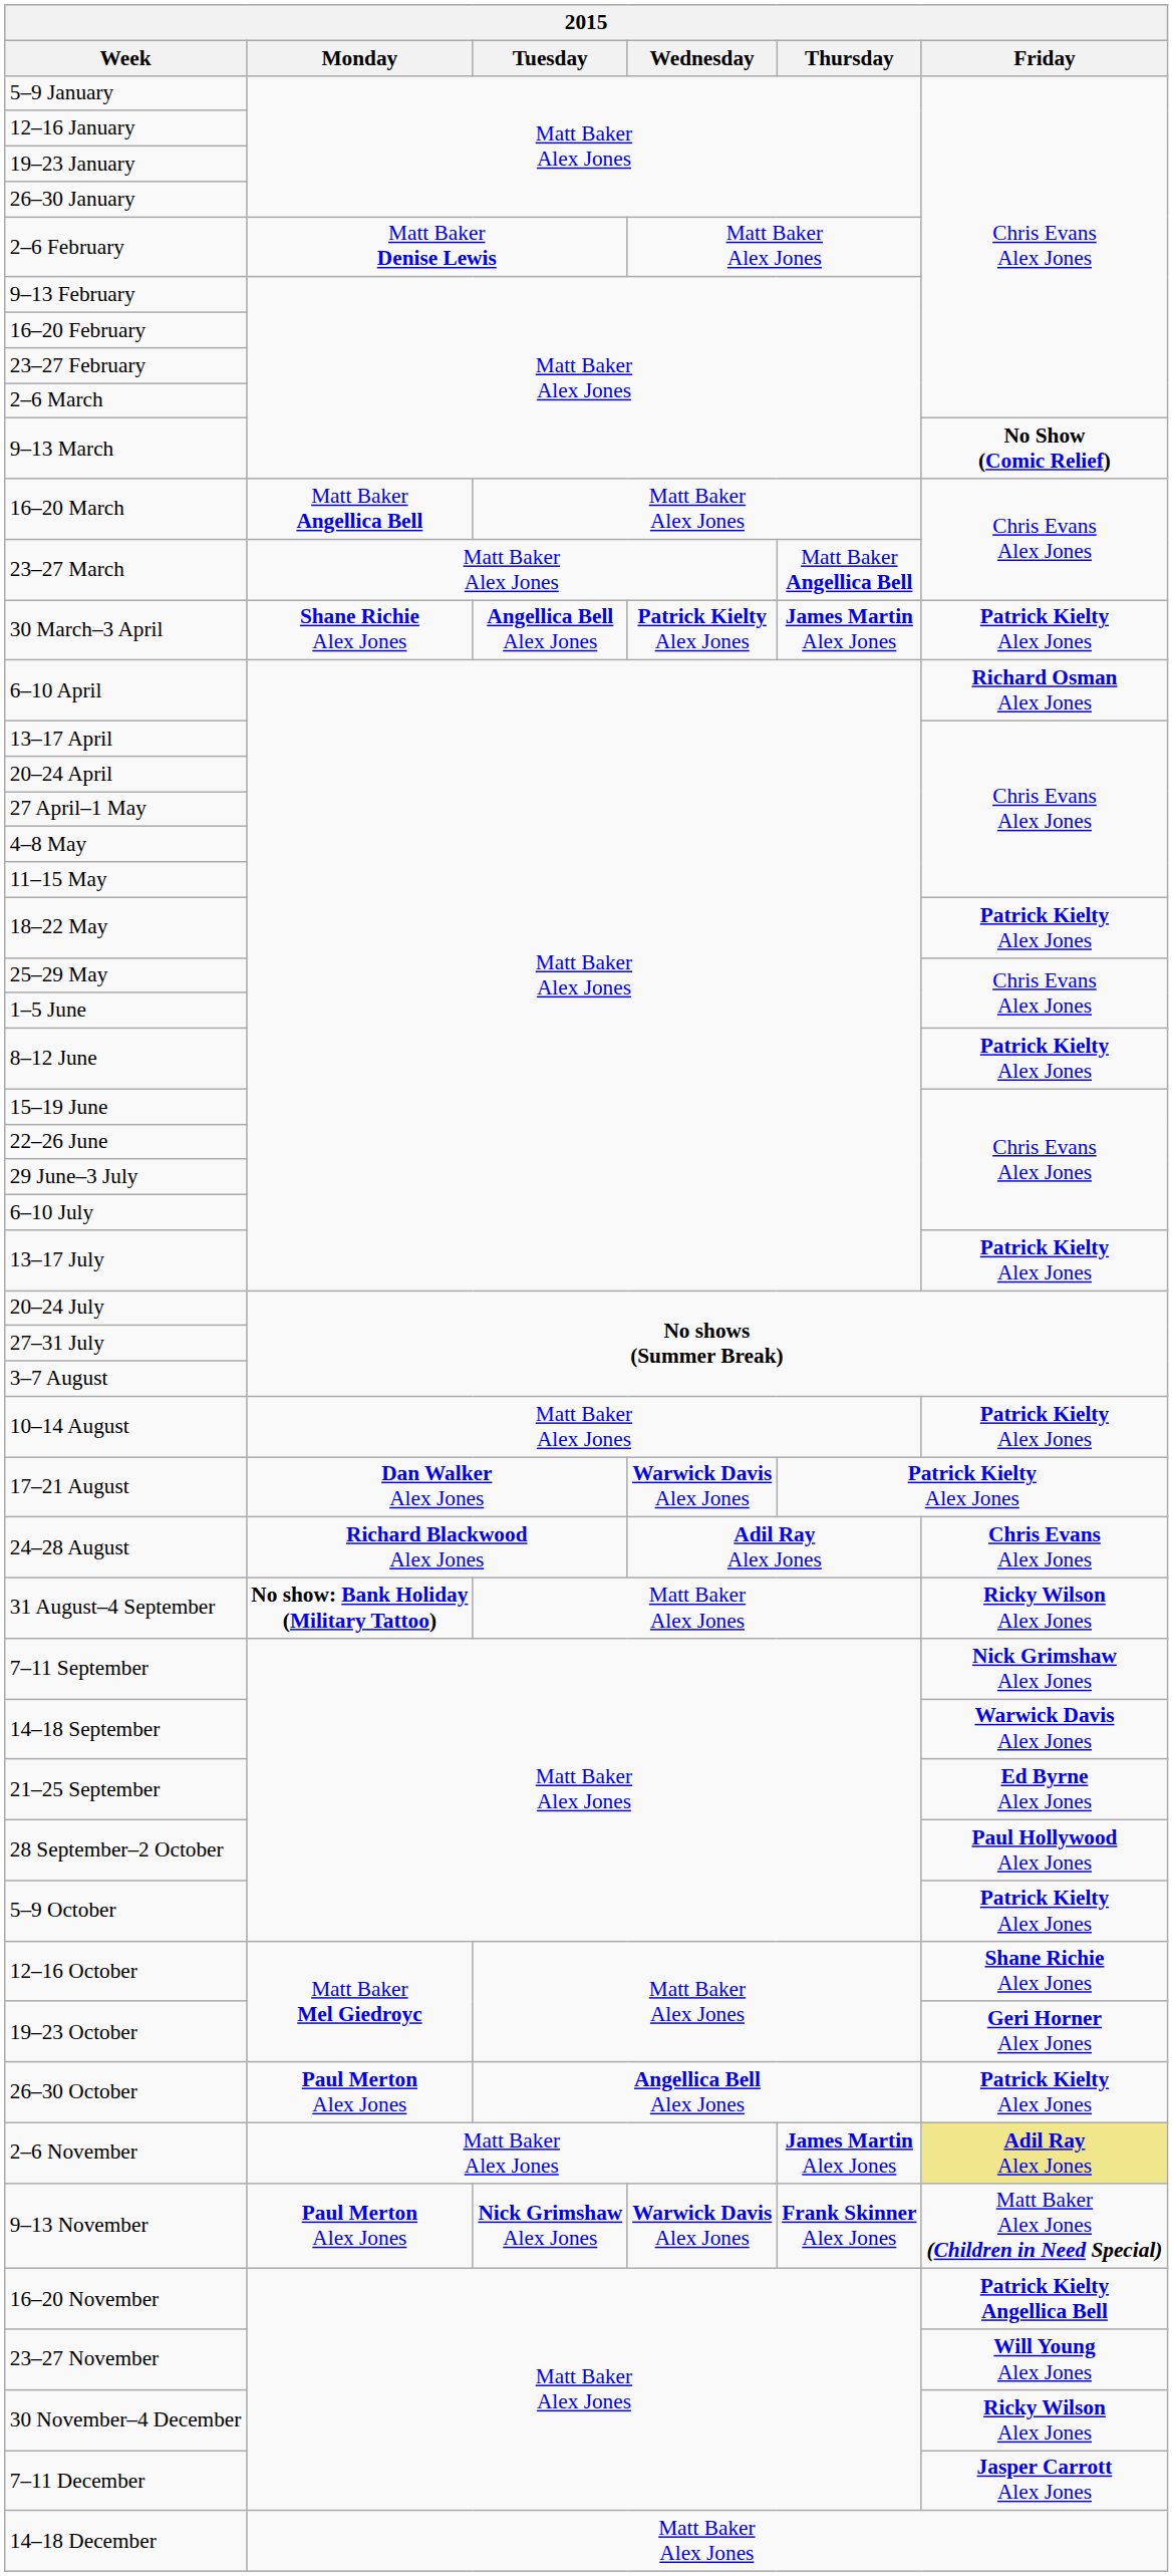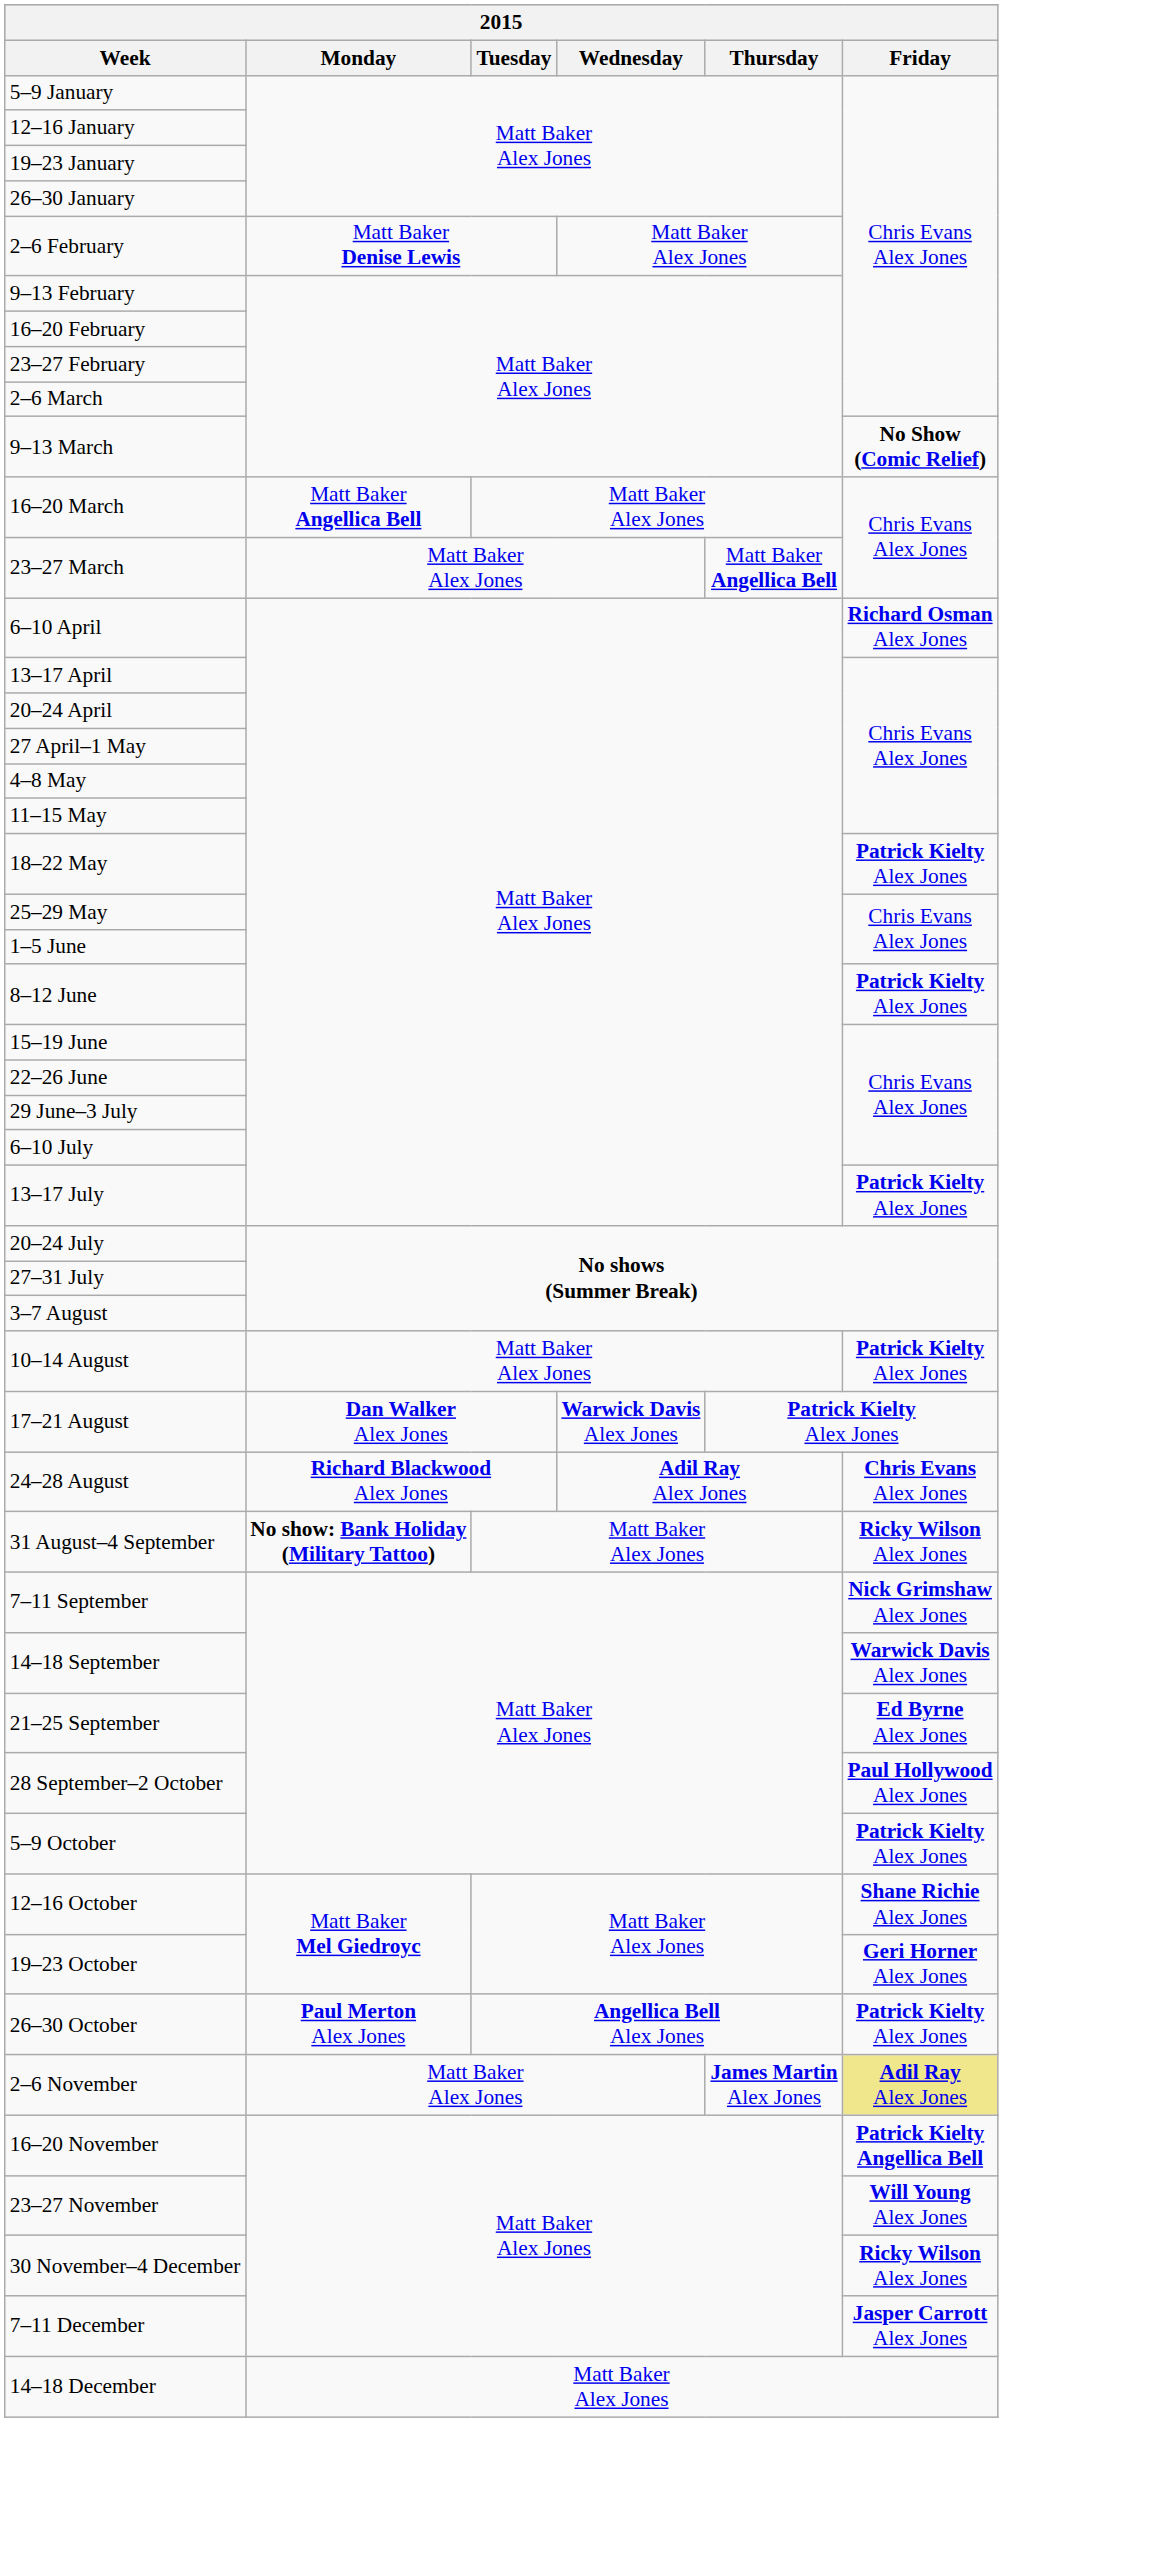 <table class="wikitable mw-collapsible" style="border:1px #aaa solid; font-size:90%;">
 <tr style="text-align:center; background:#b0c4de;">
 <th colspan=6>2015</th>
 </tr>
 <tr>
 <th>Week</th>
 <th>Monday</th>
 <th>Tuesday</th>
 <th>Wednesday</th>
 <th>Thursday</th>
 <th>Friday</th>
 </tr>
 <tr>
 <td>5–9 January</td>
 <td colspan="4" rowspan="4" style="text-align:center;"><a href='#'>Matt Baker</a><br><a href='#'>Alex Jones</a></td>
 <td rowspan="9" style="text-align:center;"><a href='#'>Chris Evans</a><br><a href='#'>Alex Jones</a></td>
 </tr>
 <tr>
 <td>12–16 January</td>
 </tr>
 <tr>
 <td>19–23 January</td>
 </tr>
 <tr>
 <td>26–30 January</td>
 </tr>
 <tr>
 <td>2–6 February</td>
 <td colspan="2" style="text-align:center;"><a href='#'>Matt Baker</a><br><strong><a href='#'>Denise Lewis</a></strong></td>
 <td colspan="2" style="text-align:center;"><a href='#'>Matt Baker</a><br><a href='#'>Alex Jones</a></td>
 </tr>
 <tr>
 <td>9–13 February</td>
 <td rowspan="5" colspan="4" style="text-align:center;"><a href='#'>Matt Baker</a><br><a href='#'>Alex Jones</a></td>
 </tr>
 <tr>
 <td>16–20 February</td>
 </tr>
 <tr>
 <td>23–27 February</td>
 </tr>
 <tr>
 <td>2–6 March</td>
 </tr>
 <tr>
 <td>9–13 March</td>
 <td style="text-align:center;"><strong>No Show<br>(<a href='#'>Comic Relief</a>)</strong></td>
 </tr>
 <tr>
 <td>16–20 March</td>
 <td style="text-align:center;"><a href='#'>Matt Baker</a><br><strong><a href='#'>Angellica Bell</a></strong></td>
 <td colspan="3" style="text-align:center;"><a href='#'>Matt Baker</a><br><a href='#'>Alex Jones</a></td>
 <td rowspan="2" style="text-align:center;"><a href='#'>Chris Evans</a><br><a href='#'>Alex Jones</a></td>
 </tr>
 <tr>
 <td>23–27 March</td>
 <td colspan="3" style="text-align:center;"><a href='#'>Matt Baker</a><br><a href='#'>Alex Jones</a></td>
 <td style="text-align:center;"><a href='#'>Matt Baker</a><br><strong><a href='#'>Angellica Bell</a></strong></td>
-</tr>
-<tr>
-<td>30 March–3 April</td>
-<td style="text-align:center;"><strong><a href='#'>Shane Richie</a></strong><br><a href='#'>Alex Jones</a></td>
-<td style="text-align:center;"><strong><a href='#'>Angellica Bell</a></strong><br><a href='#'>Alex Jones</a></td>
-<td style="text-align:center;"><strong><a href='#'>Patrick Kielty</a></strong><br><a href='#'>Alex Jones</a></td>
-<td style="text-align:center;"><strong><a href='#'>James Martin</a></strong><br><a href='#'>Alex Jones</a></td>
-<td style="text-align:center;"><strong><a href='#'>Patrick Kielty</a></strong><br><a href='#'>Alex Jones</a></td>
 </tr>
 <tr>
 <td>6–10 April</td>
 <td colspan="4" rowspan="15" style="text-align:center;"><a href='#'>Matt Baker</a><br><a href='#'>Alex Jones</a></td>
 <td style="text-align:center;"><strong><a href='#'>Richard Osman</a></strong><br><a href='#'>Alex Jones</a></td>
 </tr>
 <tr>
 <td>13–17 April</td>
 <td rowspan="5" style="text-align:center;"><a href='#'>Chris Evans</a><br><a href='#'>Alex Jones</a></td>
 </tr>
 <tr>
 <td>20–24 April</td>
 </tr>
 <tr>
 <td>27 April–1 May</td>
 </tr>
 <tr>
 <td>4–8 May</td>
 </tr>
 <tr>
 <td>11–15 May</td>
 </tr>
 <tr>
 <td>18–22 May</td>
 <td style="text-align:center;"><strong><a href='#'>Patrick Kielty</a></strong><br><a href='#'>Alex Jones</a></td>
 </tr>
 <tr>
 <td>25–29 May</td>
 <td rowspan="2" style="text-align:center;"><a href='#'>Chris Evans</a><br><a href='#'>Alex Jones</a></td>
 </tr>
 <tr>
 <td>1–5 June</td>
 </tr>
 <tr>
 <td>8–12 June</td>
 <td style="text-align:center;"><strong><a href='#'>Patrick Kielty</a></strong><br><a href='#'>Alex Jones</a></td>
 </tr>
 <tr>
 <td>15–19 June</td>
 <td rowspan="4" style="text-align:center;"><a href='#'>Chris Evans</a><br><a href='#'>Alex Jones</a></td>
 </tr>
 <tr>
 <td>22–26 June</td>
 </tr>
 <tr>
 <td>29 June–3 July</td>
 </tr>
 <tr>
 <td>6–10 July</td>
 </tr>
 <tr>
 <td>13–17 July</td>
 <td style="text-align:center;"><strong><a href='#'>Patrick Kielty</a></strong><br><a href='#'>Alex Jones</a></td>
 </tr>
 <tr>
 <td>20–24 July</td>
 <td rowspan="3" colspan="5" style="text-align:center;"><strong>No shows<br>(Summer Break)</strong></td>
 </tr>
 <tr>
 <td>27–31 July</td>
 </tr>
 <tr>
 <td>3–7 August</td>
 </tr>
 <tr>
 <td>10–14 August</td>
 <td colspan="4" style="text-align:center;"><a href='#'>Matt Baker</a><br><a href='#'>Alex Jones</a></td>
 <td style="text-align:center;"><strong><a href='#'>Patrick Kielty</a></strong><br><a href='#'>Alex Jones</a></td>
 </tr>
 <tr>
 <td>17–21 August</td>
 <td colspan="2" style="text-align:center;"><strong><a href='#'>Dan Walker</a></strong><br><a href='#'>Alex Jones</a></td>
 <td style="text-align:center;"><strong><a href='#'>Warwick Davis</a></strong><br><a href='#'>Alex Jones</a></td>
 <td colspan="2" style="text-align:center;"><strong><a href='#'>Patrick Kielty</a></strong><br><a href='#'>Alex Jones</a></td>
 </tr>
 <tr>
 <td>24–28 August</td>
 <td colspan="2" style="text-align:center;"><strong><a href='#'>Richard Blackwood</a></strong><br><a href='#'>Alex Jones</a></td>
 <td colspan="2" style="text-align:center;"><strong><a href='#'>Adil Ray</a></strong><br><a href='#'>Alex Jones</a></td>
 <td style="text-align:center;"><strong><a href='#'>Chris Evans</a></strong><br><a href='#'>Alex Jones</a></td>
 </tr>
 <tr>
 <td>31 August–4 September</td>
 <td style="text-align:center;"><strong>No show: <a href='#'>Bank Holiday</a><br>(<a href='#'>Military Tattoo</a>)</strong></td>
 <td colspan="3" style="text-align:center;"><a href='#'>Matt Baker</a><br><a href='#'>Alex Jones</a></td>
 <td style="text-align:center;"><strong><a href='#'>Ricky Wilson</a></strong><br><a href='#'>Alex Jones</a></td>
 </tr>
 <tr>
 <td>7–11 September</td>
 <td colspan="4" rowspan="5" style="text-align:center;"><a href='#'>Matt Baker</a><br><a href='#'>Alex Jones</a></td>
 <td style="text-align:center;"><strong><a href='#'>Nick Grimshaw</a></strong><br><a href='#'>Alex Jones</a></td>
 </tr>
 <tr>
 <td>14–18 September</td>
 <td style="text-align:center;"><strong><a href='#'>Warwick Davis</a></strong><br><a href='#'>Alex Jones</a></td>
 </tr>
 <tr>
 <td>21–25 September</td>
 <td style="text-align:center;"><strong><a href='#'>Ed Byrne</a></strong><br><a href='#'>Alex Jones</a></td>
 </tr>
 <tr>
 <td>28 September–2 October</td>
 <td style="text-align:center;"><strong><a href='#'>Paul Hollywood</a></strong><br><a href='#'>Alex Jones</a></td>
 </tr>
 <tr>
 <td>5–9 October</td>
 <td style="text-align:center;"><strong><a href='#'>Patrick Kielty</a></strong><br><a href='#'>Alex Jones</a></td>
 </tr>
 <tr>
 <td>12–16 October</td>
 <td rowspan="2" style="text-align:center;"><a href='#'>Matt Baker</a><br><strong><a href='#'>Mel Giedroyc</a></strong></td>
 <td rowspan="2" colspan="3" style="text-align:center;"><a href='#'>Matt Baker</a><br><a href='#'>Alex Jones</a></td>
 <td style="text-align:center;"><strong><a href='#'>Shane Richie</a></strong><br><a href='#'>Alex Jones</a></td>
 </tr>
 <tr>
 <td>19–23 October</td>
 <td style="text-align:center;"><strong><a href='#'>Geri Horner</a></strong><br><a href='#'>Alex Jones</a></td>
 </tr>
 <tr>
 <td>26–30 October</td>
 <td style="text-align:center;"><strong><a href='#'>Paul Merton</a></strong><br><a href='#'>Alex Jones</a></td>
 <td colspan="3" style="text-align:center;"><strong><a href='#'>Angellica Bell</a></strong><br><a href='#'>Alex Jones</a></td>
 <td style="text-align:center;"><strong><a href='#'>Patrick Kielty</a></strong><br><a href='#'>Alex Jones</a></td>
 </tr>
 <tr>
 <td>2–6 November</td>
 <td colspan="3" style="text-align:center;"><a href='#'>Matt Baker</a><br><a href='#'>Alex Jones</a></td>
 <td style="text-align:center;"><strong><a href='#'>James Martin</a></strong><br><a href='#'>Alex Jones</a></td>
 <td style="background: khaki; text-align:center;"><strong><a href='#'>Adil Ray</a></strong><br><a href='#'>Alex Jones</a></td>
 </tr>
 <tr>
-<td>9–13 November</td>
-<td style="text-align:center;"><strong><a href='#'>Paul Merton</a></strong><br><a href='#'>Alex Jones</a></td>
-<td style="text-align:center;"><strong><a href='#'>Nick Grimshaw</a></strong><br><a href='#'>Alex Jones</a></td>
-<td style="text-align:center;"><strong><a href='#'>Warwick Davis</a></strong><br><a href='#'>Alex Jones</a></td>
-<td style="text-align:center;"><strong><a href='#'>Frank Skinner</a></strong><br><a href='#'>Alex Jones</a></td>
-<td style="text-align:center;"><a href='#'>Matt Baker</a><br><a href='#'>Alex Jones</a><br><strong><em>(<a href='#'>Children in Need</a> Special)</em></strong></td>
-</tr>
-<tr>
 <td>16–20 November</td>
 <td colspan="4" rowspan="4" style="text-align:center;"><a href='#'>Matt Baker</a><br><a href='#'>Alex Jones</a></td>
 <td style="text-align:center;"><strong><a href='#'>Patrick Kielty</a><br><a href='#'>Angellica Bell</a></strong></td>
 </tr>
 <tr>
 <td>23–27 November</td>
 <td style="text-align:center;"><strong><a href='#'>Will Young</a></strong><br><a href='#'>Alex Jones</a></td>
 </tr>
 <tr>
 <td>30 November–4 December</td>
 <td style="text-align:center;"><strong><a href='#'>Ricky Wilson</a></strong><br><a href='#'>Alex Jones</a></td>
 </tr>
 <tr>
 <td>7–11 December</td>
 <td style="text-align:center;"><strong><a href='#'>Jasper Carrott</a></strong><br><a href='#'>Alex Jones</a></td>
 </tr>
 <tr>
 <td>14–18 December</td>
 <td colspan="5" style="text-align:center;"><a href='#'>Matt Baker</a><br><a href='#'>Alex Jones</a></td>
 </tr>
 </table>
